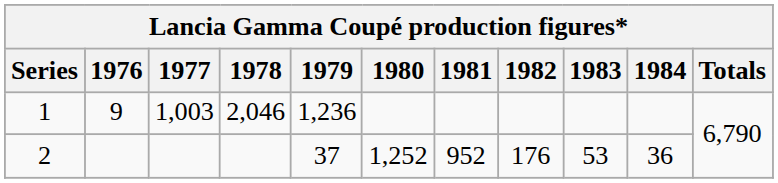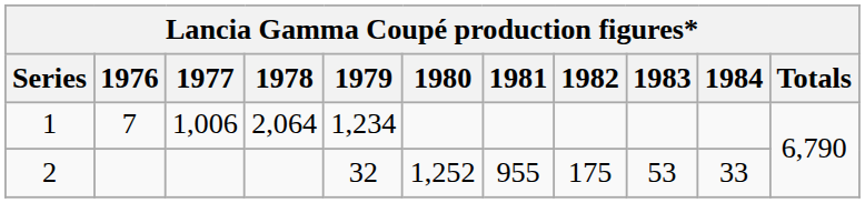 <table class="wikitable" style="text-align:center; font-size:90%;">
 <tr>
 <th colspan=15>Lancia Gamma Coupé production figures*</th>
 </tr>
 <tr>
 <th>Series</th>
 <th>1976</th>
 <th>1977</th>
 <th>1978</th>
 <th>1979</th>
 <th>1980</th>
 <th>1981</th>
 <th>1982</th>
 <th>1983</th>
 <th>1984</th>
 <th>Totals</th>
 </tr>
 <tr>
 <td>1</td>
-<td>9</td>
-<td>1,003</td>
-<td>2,046</td>
-<td>1,236</td>
+<td>7</td>
+<td>1,006</td>
+<td>2,064</td>
+<td>1,234</td>
 <td></td>
 <td></td>
 <td></td>
 <td></td>
 <td></td>
 <td rowspan="2">6,790</td>
 </tr>
 <tr>
 <td>2</td>
 <td></td>
 <td></td>
 <td></td>
-<td>37</td>
+<td>32</td>
 <td>1,252</td>
-<td>952</td>
-<td>176</td>
+<td>955</td>
+<td>175</td>
 <td>53</td>
-<td>36</td>
+<td>33</td>
 </tr>
 </table>
